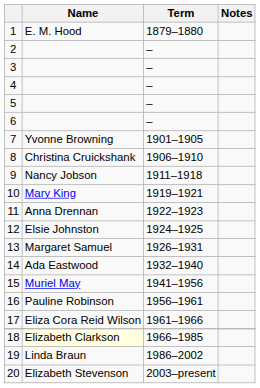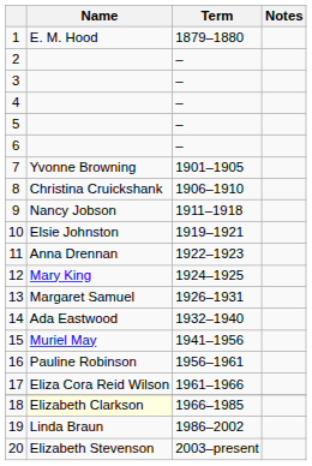 <table class="wikitable">
 <tr>
 <th></th>
 <th>Name</th>
 <th>Term</th>
 <th>Notes</th>
 </tr>
 <tr>
 <td align=center>1</td>
 <td>E. M. Hood</td>
 <td>1879–1880</td>
 <td></td>
 </tr>
 <tr>
 <td align=center>2</td>
 <td></td>
 <td>–</td>
 <td></td>
 </tr>
 <tr>
 <td align=center>3</td>
 <td></td>
 <td>–</td>
 <td></td>
 </tr>
 <tr>
 <td align=center>4</td>
 <td></td>
 <td>–</td>
 <td></td>
 </tr>
 <tr>
 <td align=center>5</td>
 <td></td>
 <td>–</td>
 <td></td>
 </tr>
 <tr>
 <td align=center>6</td>
 <td></td>
 <td>–</td>
 <td></td>
 </tr>
 <tr>
 <td align=center>7</td>
 <td>Yvonne Browning</td>
 <td>1901–1905</td>
 <td></td>
 </tr>
 <tr>
 <td align=center>8</td>
 <td>Christina Cruickshank</td>
 <td>1906–1910</td>
 <td></td>
 </tr>
 <tr>
 <td align=center>9</td>
 <td>Nancy Jobson</td>
 <td>1911–1918</td>
 <td></td>
 </tr>
 <tr>
 <td align=center>10</td>
-<td><a href='#'>Mary King</a></td>
+<td>Elsie Johnston</td>
 <td>1919–1921</td>
 <td></td>
 </tr>
 <tr>
 <td align=center>11</td>
 <td>Anna Drennan</td>
 <td>1922–1923</td>
 <td></td>
 </tr>
 <tr>
 <td align=center>12</td>
-<td>Elsie Johnston</td>
+<td><a href='#'>Mary King</a></td>
 <td>1924–1925</td>
 <td></td>
 </tr>
 <tr>
 <td align=center>13</td>
 <td>Margaret Samuel</td>
 <td>1926–1931</td>
 <td></td>
 </tr>
 <tr>
 <td align=center>14</td>
 <td>Ada Eastwood</td>
 <td>1932–1940</td>
 <td></td>
 </tr>
 <tr>
 <td align=center>15</td>
 <td><a href='#'>Muriel May</a></td>
 <td>1941–1956</td>
 <td></td>
 </tr>
 <tr>
 <td align=center>16</td>
 <td>Pauline Robinson</td>
 <td>1956–1961</td>
 <td></td>
 </tr>
 <tr>
 <td align=center>17</td>
 <td>Eliza Cora Reid Wilson</td>
 <td>1961–1966</td>
 <td></td>
 </tr>
 <tr>
 </tr>
 <tr>
 <td align=center>18</td>
 <td style="background: lightyellow;">Elizabeth Clarkson</td>
 <td>1966–1985</td>
 <td></td>
 </tr>
 <tr>
 <td align=center>19</td>
 <td>Linda Braun</td>
 <td>1986–2002</td>
 <td></td>
 </tr>
 <tr>
 <td align=center>20</td>
 <td>Elizabeth Stevenson</td>
 <td>2003–present</td>
 <td></td>
 </tr>
 </table>
